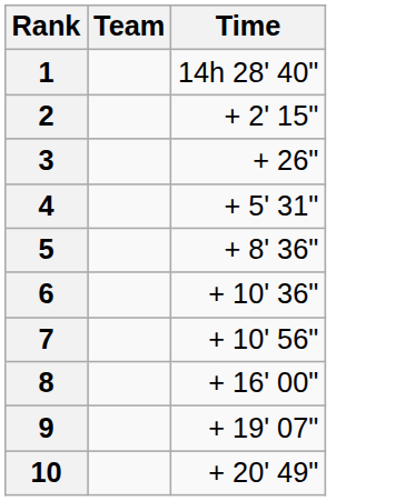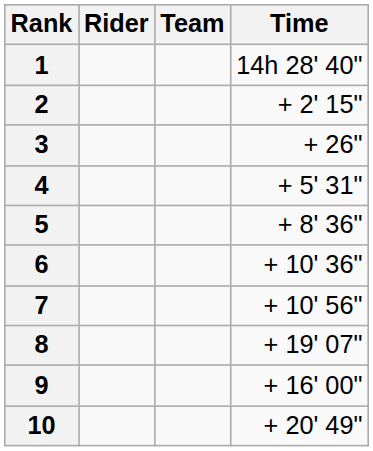 <table class="wikitable" margin-bottom:0;">
 <tr>
 <th scope="col">Rank</th>
+<th scope="col">Rider</th>
 <th scope="col">Team</th>
 <th scope="col">Time</th>
 </tr>
 <tr>
 <th scope="row">1</th>
+<td> </td>
 <td></td>
 <td align="right">14h 28' 40"</td>
 </tr>
 <tr>
 <th scope="row">2</th>
 <td></td>
+<td></td>
 <td align="right">+ 2' 15"</td>
 </tr>
 <tr>
 <th scope="row">3</th>
+<td></td>
 <td></td>
 <td align="right">+ 26"</td>
 </tr>
 <tr>
 <th scope="row">4</th>
 <td></td>
+<td></td>
 <td align="right">+ 5' 31"</td>
 </tr>
 <tr>
 <th scope="row">5</th>
+<td></td>
 <td></td>
 <td align="right">+ 8' 36"</td>
 </tr>
 <tr>
 <th scope="row">6</th>
 <td></td>
+<td></td>
 <td align="right">+ 10' 36"</td>
 </tr>
 <tr>
 <th scope="row">7</th>
+<td></td>
 <td></td>
 <td align="right">+ 10' 56"</td>
 </tr>
 <tr>
 <th scope="row">8</th>
 <td></td>
-<td align="right">+ 16' 00"</td>
+<td></td>
+<td align="right">+ 19' 07"</td>
 </tr>
 <tr>
 <th scope="row">9</th>
 <td></td>
-<td align="right">+ 19' 07"</td>
+<td></td>
+<td align="right">+ 16' 00"</td>
 </tr>
 <tr>
 <th scope="row">10</th>
 <td></td>
+<td></td>
 <td align="right">+ 20' 49"</td>
 </tr>
 </table>
